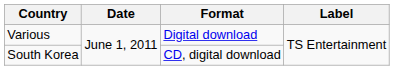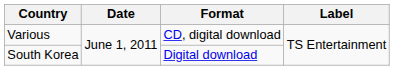 <table class="wikitable">
 <tr>
 <th>Country</th>
 <th>Date</th>
 <th>Format</th>
 <th>Label</th>
 </tr>
 <tr>
 <td>Various</td>
 <td rowspan="2">June 1, 2011</td>
-<td><a href='#'>Digital download</a></td>
+<td><a href='#'>CD</a>, digital download</td>
 <td rowspan="3">TS Entertainment</td>
 </tr>
 <tr>
 <td rowspan="2">South Korea</td>
-<td><a href='#'>CD</a>, digital download</td>
+<td><a href='#'>Digital download</a></td>
 </tr>
 </table>
